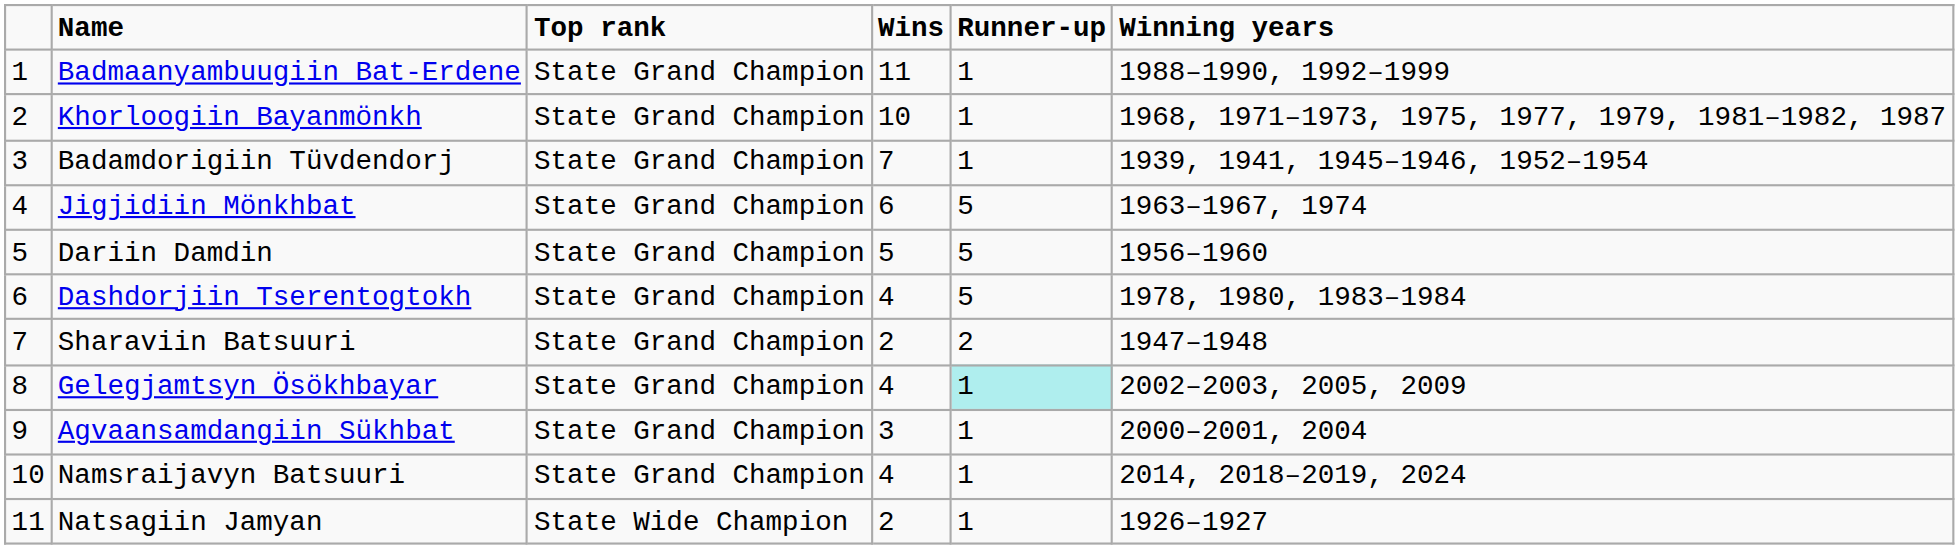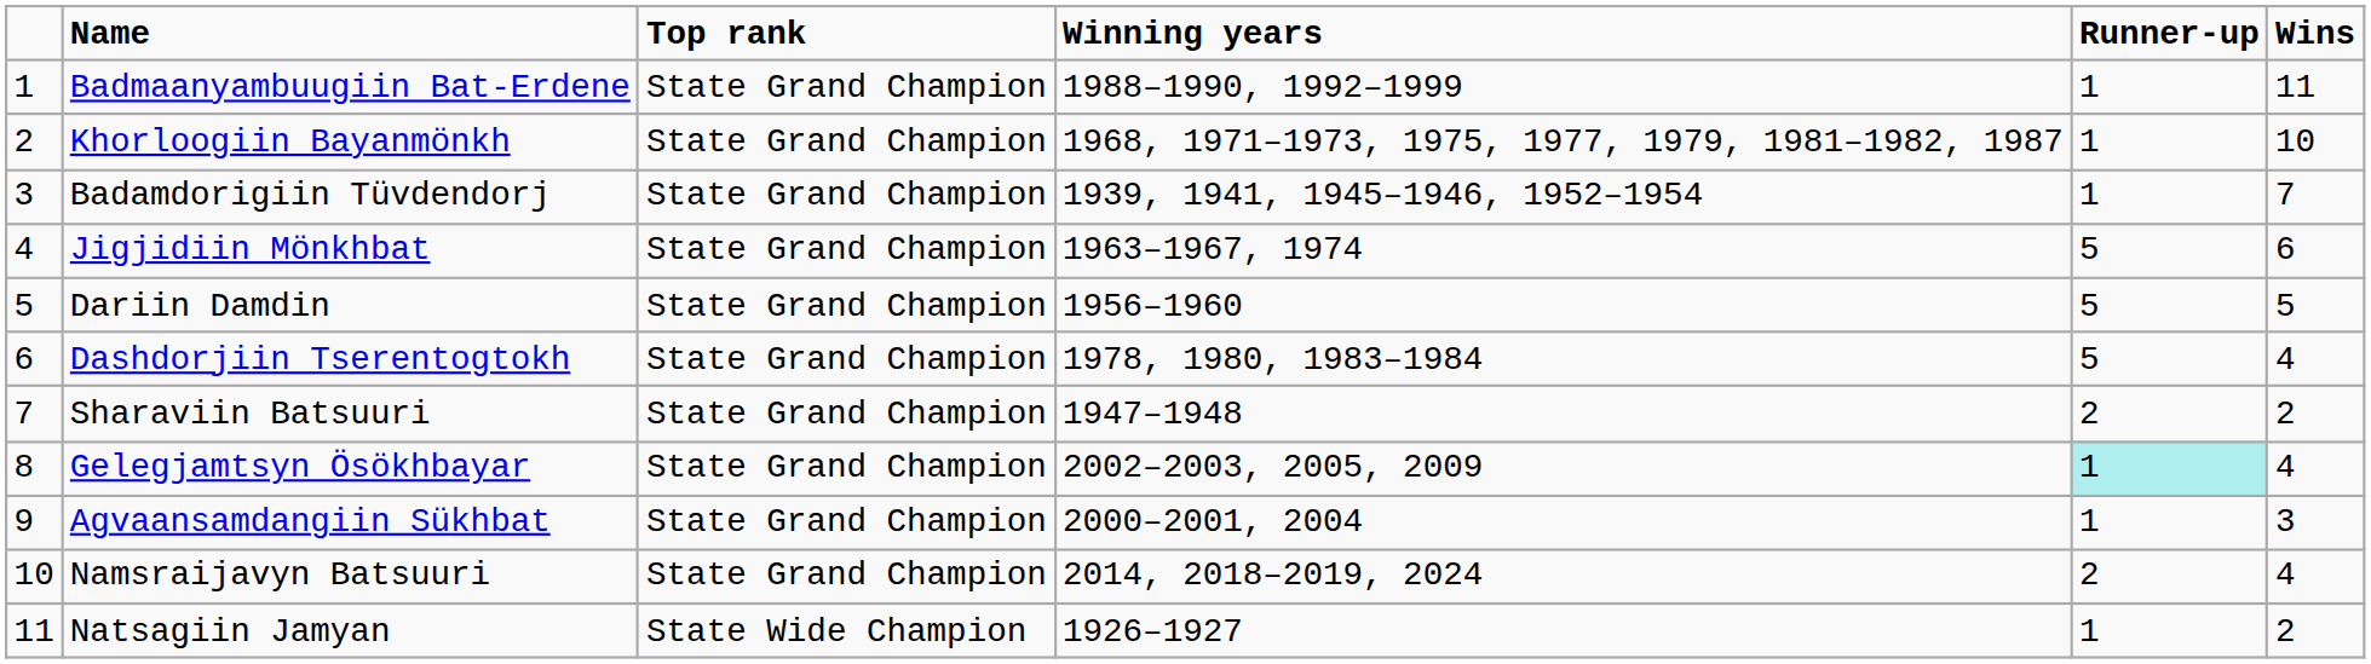 <table class="wikitable">
 <tr>
 <td></td>
 <td><strong>Name</strong></td>
 <td><strong>Top rank</strong></td>
+<td><strong>Winning years</strong></td>
+<td><strong>Runner-up</strong></td>
 <td><strong>Wins</strong></td>
-<td><strong>Runner-up</strong></td>
-<td><strong>Winning years</strong></td>
 </tr>
 <tr>
 <td>1</td>
 <td><a href='#'>Badmaanyambuugiin Bat-Erdene</a></td>
 <td>State Grand Champion</td>
+<td>1988–1990, 1992–1999</td>
+<td>1</td>
 <td>11</td>
-<td>1</td>
-<td>1988–1990, 1992–1999</td>
 </tr>
 <tr>
 <td>2</td>
 <td><a href='#'>Khorloogiin Bayanmönkh</a></td>
 <td>State Grand Champion</td>
+<td>1968, 1971–1973, 1975, 1977, 1979, 1981–1982, 1987</td>
+<td>1</td>
 <td>10</td>
-<td>1</td>
-<td>1968, 1971–1973, 1975, 1977, 1979, 1981–1982, 1987</td>
 </tr>
 <tr>
 <td>3</td>
 <td>Badamdorigiin Tüvdendorj</td>
 <td>State Grand Champion</td>
+<td>1939, 1941, 1945–1946, 1952–1954</td>
+<td>1</td>
 <td>7</td>
-<td>1</td>
-<td>1939, 1941, 1945–1946, 1952–1954</td>
 </tr>
 <tr>
 <td>4</td>
 <td><a href='#'>Jigjidiin Mönkhbat</a></td>
 <td>State Grand Champion</td>
+<td>1963–1967, 1974</td>
+<td>5</td>
 <td>6</td>
-<td>5</td>
-<td>1963–1967, 1974</td>
 </tr>
 <tr>
 <td>5</td>
 <td>Dariin Damdin</td>
 <td>State Grand Champion</td>
+<td>1956–1960</td>
 <td>5</td>
 <td>5</td>
-<td>1956–1960</td>
 </tr>
 <tr>
 <td>6</td>
 <td><a href='#'>Dashdorjiin Tserentogtokh</a></td>
 <td>State Grand Champion</td>
+<td>1978, 1980, 1983–1984</td>
+<td>5</td>
 <td>4</td>
-<td>5</td>
-<td>1978, 1980, 1983–1984</td>
 </tr>
 <tr>
 <td>7</td>
 <td>Sharaviin Batsuuri</td>
 <td>State Grand Champion</td>
+<td>1947–1948</td>
 <td>2</td>
 <td>2</td>
-<td>1947–1948</td>
 </tr>
 <tr>
 <td>8</td>
 <td><a href='#'>Gelegjamtsyn Ösökhbayar</a></td>
 <td>State Grand Champion</td>
+<td>2002–2003, 2005, 2009</td>
+<td style="background: paleturquoise;">1</td>
 <td>4</td>
-<td style="background: paleturquoise;">1</td>
-<td>2002–2003, 2005, 2009</td>
 </tr>
 <tr>
 <td>9</td>
 <td><a href='#'>Agvaansamdangiin Sükhbat</a></td>
 <td>State Grand Champion</td>
+<td>2000–2001, 2004</td>
+<td>1</td>
 <td>3</td>
-<td>1</td>
-<td>2000–2001, 2004</td>
 </tr>
 <tr>
 <td>10</td>
 <td>Namsraijavyn Batsuuri</td>
 <td>State Grand Champion</td>
+<td>2014, 2018–2019, 2024</td>
+<td>2</td>
 <td>4</td>
-<td>1</td>
-<td>2014, 2018–2019, 2024</td>
 </tr>
 <tr>
 <td>11</td>
 <td>Natsagiin Jamyan</td>
 <td>State Wide Champion</td>
+<td>1926–1927</td>
+<td>1</td>
 <td>2</td>
-<td>1</td>
-<td>1926–1927</td>
 </tr>
 </table>
